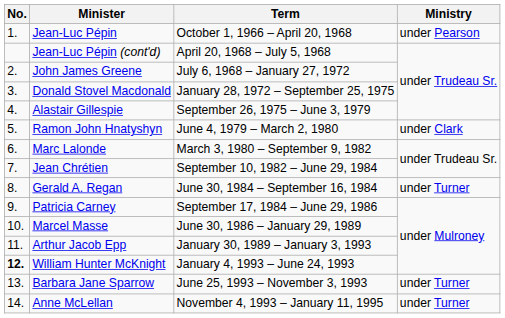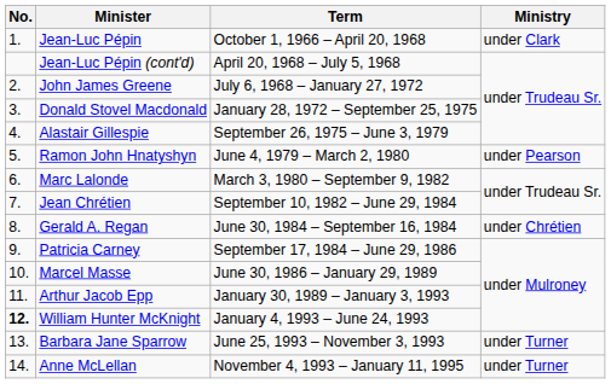 <table class="wikitable">
 <tr>
 <th>No.</th>
 <th>Minister</th>
 <th>Term</th>
 <th>Ministry</th>
 </tr>
 <tr>
 <td>1.</td>
 <td><a href='#'>Jean-Luc Pépin</a></td>
 <td>October 1, 1966 – April 20, 1968</td>
-<td>under <a href='#'>Pearson</a></td>
+<td>under <a href='#'>Clark</a></td>
 </tr>
 <tr>
 <td></td>
 <td><a href='#'>Jean-Luc Pépin</a> <em>(cont'd)</em></td>
 <td>April 20, 1968 – July 5, 1968</td>
 <td rowspan="4">under <a href='#'>Trudeau Sr.</a></td>
 </tr>
 <tr>
 <td>2.</td>
 <td><a href='#'>John James Greene</a></td>
 <td>July 6, 1968 – January 27, 1972</td>
 </tr>
 <tr>
 <td>3.</td>
 <td><a href='#'>Donald Stovel Macdonald</a></td>
 <td>January 28, 1972 – September 25, 1975</td>
 </tr>
 <tr>
 <td>4.</td>
 <td><a href='#'>Alastair Gillespie</a></td>
 <td>September 26, 1975 – June 3, 1979</td>
 </tr>
 <tr>
 <td>5.</td>
 <td><a href='#'>Ramon John Hnatyshyn</a></td>
 <td>June 4, 1979 – March 2, 1980</td>
-<td>under <a href='#'>Clark</a></td>
+<td>under <a href='#'>Pearson</a></td>
 </tr>
 <tr>
 <td>6.</td>
 <td><a href='#'>Marc Lalonde</a></td>
 <td>March 3, 1980 – September 9, 1982</td>
 <td rowspan="2">under Trudeau Sr.</td>
 </tr>
 <tr>
 <td>7.</td>
 <td><a href='#'>Jean Chrétien</a></td>
 <td>September 10, 1982 – June 29, 1984</td>
 </tr>
 <tr>
 <td>8.</td>
 <td><a href='#'>Gerald A. Regan</a></td>
 <td>June 30, 1984 – September 16, 1984</td>
-<td>under <a href='#'>Turner</a></td>
+<td>under <a href='#'>Chrétien</a></td>
 </tr>
 <tr>
 <td>9.</td>
 <td><a href='#'>Patricia Carney</a></td>
 <td>September 17, 1984 – June 29, 1986</td>
 <td rowspan="4">under <a href='#'>Mulroney</a></td>
 </tr>
 <tr>
 <td>10.</td>
 <td><a href='#'>Marcel Masse</a></td>
 <td>June 30, 1986 – January 29, 1989</td>
 </tr>
 <tr>
 <td>11.</td>
 <td><a href='#'>Arthur Jacob Epp</a></td>
 <td>January 30, 1989 – January 3, 1993</td>
 </tr>
 <tr>
 <td><strong>12.</strong></td>
 <td><a href='#'>William Hunter McKnight</a></td>
 <td>January 4, 1993 – June 24, 1993</td>
 </tr>
 <tr>
 <td>13.</td>
 <td><a href='#'>Barbara Jane Sparrow</a></td>
 <td>June 25, 1993 – November 3, 1993</td>
 <td>under <a href='#'>Turner</a></td>
 </tr>
 <tr>
 <td>14.</td>
 <td><a href='#'>Anne McLellan</a></td>
 <td>November 4, 1993 – January 11, 1995</td>
 <td>under <a href='#'>Turner</a></td>
 </tr>
 </table>
